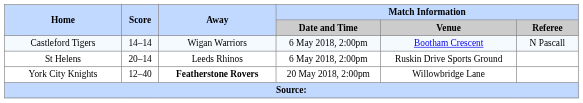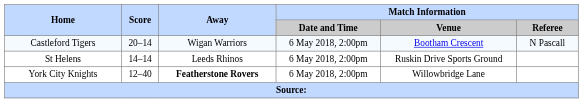 <table border=1 style="border-collapse:collapse; font-size:90%; text-align:center;" cellpadding=3 cellspacing=0 width=100%>
 <tr bgcolor=#C1D8FF>
 <th rowspan=2 width=19%>Home</th>
 <th rowspan=2 width=6%>Score</th>
 <th rowspan=2 width=19%>Away</th>
 <th colspan=3>Match Information</th>
 </tr>
 <tr bgcolor=#CCCCCC>
 <th width=17%>Date and Time</th>
 <th width=22%>Venue</th>
 <th width=10%>Referee</th>
 </tr>
 <tr bgcolor=#F5FAFF>
 <td> Castleford Tigers</td>
-<td>14–14</td>
+<td>20–14</td>
 <td> Wigan Warriors</td>
 <td>6 May 2018, 2:00pm</td>
 <td><a href='#'>Bootham Crescent</a></td>
 <td>N Pascall</td>
 </tr>
 <tr>
 <td> St Helens</td>
-<td>20–14</td>
+<td>14–14</td>
 <td> Leeds Rhinos</td>
 <td>6 May 2018, 2:00pm</td>
 <td>Ruskin Drive Sports Ground</td>
 <td></td>
 </tr>
 <tr>
 <td> York City Knights</td>
 <td>12–40</td>
 <td><strong> Featherstone Rovers</strong></td>
-<td>20 May 2018, 2:00pm</td>
+<td>6 May 2018, 2:00pm</td>
 <td>Willowbridge Lane</td>
 <td></td>
 </tr>
 <tr style="background:#c1d8ff;">
 <th colspan=6>Source:</th>
 </tr>
 </table>
